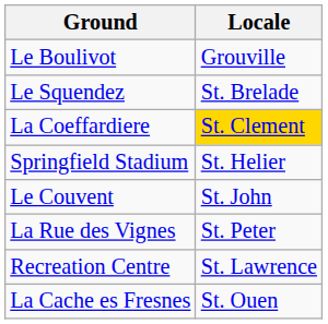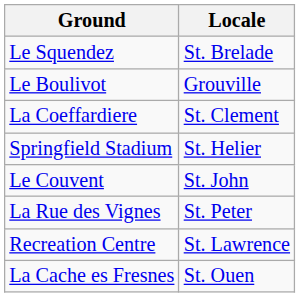 <table class="wikitable">
 <tr>
 <th>Ground</th>
 <th>Locale</th>
 </tr>
 <tr>
+<td><a href='#'>Le Squendez</a></td>
+<td><a href='#'>St. Brelade</a></td>
+</tr>
+<tr>
 <td><a href='#'>Le Boulivot</a></td>
 <td><a href='#'>Grouville</a></td>
 </tr>
 <tr>
-<td><a href='#'>Le Squendez</a></td>
-<td><a href='#'>St. Brelade</a></td>
-</tr>
-<tr>
 <td><a href='#'>La Coeffardiere</a></td>
-<td style="background: gold;"><a href='#'>St. Clement</a></td>
+<td><a href='#'>St. Clement</a></td>
 </tr>
 <tr>
 <td><a href='#'>Springfield Stadium</a></td>
 <td><a href='#'>St. Helier</a></td>
 </tr>
 <tr>
 <td><a href='#'>Le Couvent</a></td>
 <td><a href='#'>St. John</a></td>
 </tr>
 <tr>
 <td><a href='#'>La Rue des Vignes</a></td>
 <td><a href='#'>St. Peter</a></td>
 </tr>
 <tr>
 <td><a href='#'>Recreation Centre</a></td>
 <td><a href='#'>St. Lawrence</a></td>
 </tr>
 <tr>
 <td><a href='#'>La Cache es Fresnes</a></td>
 <td><a href='#'>St. Ouen</a></td>
 </tr>
 </table>
